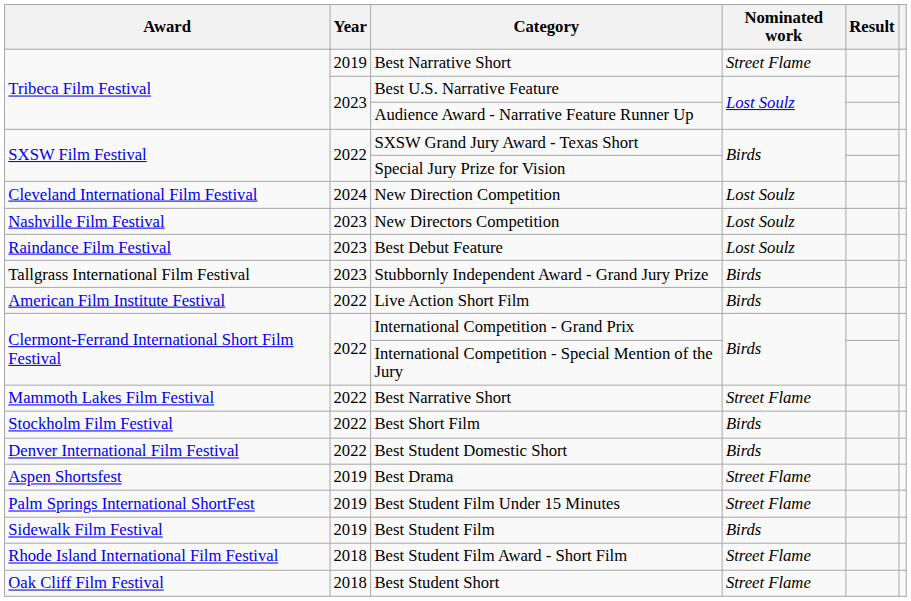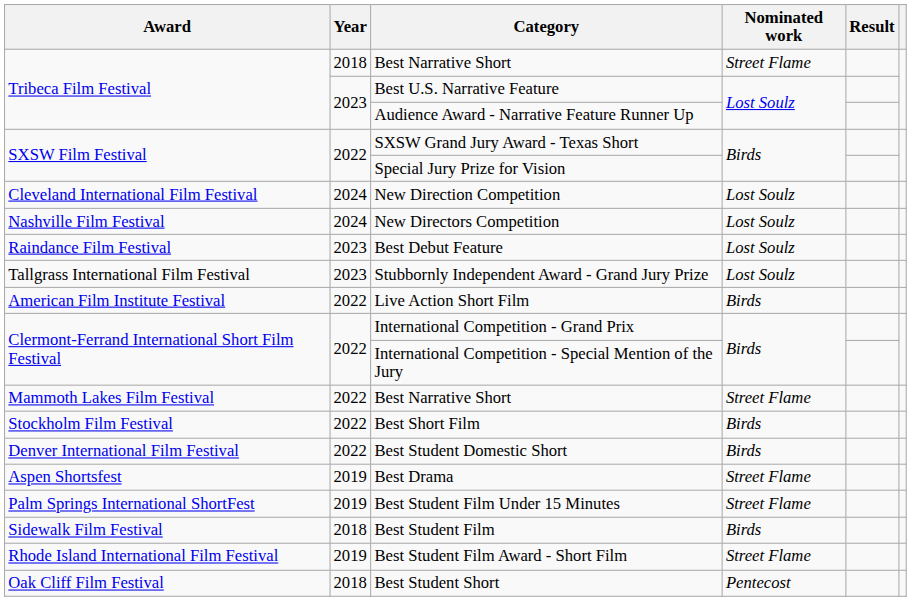 <table class="wikitable">
 <tr>
 <th>Award</th>
 <th>Year</th>
 <th>Category</th>
 <th>Nominated work</th>
 <th>Result</th>
 <th></th>
 </tr>
 <tr>
 <td rowspan="3"><a href='#'>Tribeca Film Festival</a></td>
-<td>2019</td>
+<td>2018</td>
 <td>Best Narrative Short</td>
 <td><em>Street Flame</em></td>
 <td></td>
 <td rowspan="3"></td>
 </tr>
 <tr>
 <td rowspan="2">2023</td>
 <td>Best U.S. Narrative Feature</td>
 <td rowspan="2"><a href='#'><em>Lost Soulz</em></a></td>
 <td></td>
 </tr>
 <tr>
 <td Audience Award - Narrative>Audience Award - Narrative Feature Runner Up</td>
 <td></td>
 </tr>
 <tr>
 <td rowspan="2"><a href='#'>SXSW Film Festival</a></td>
 <td rowspan="2">2022</td>
 <td>SXSW Grand Jury Award - Texas Short</td>
 <td rowspan="2"><em>Birds</em></td>
 <td></td>
 <td rowspan="2"><br></td>
 </tr>
 <tr>
 <td Special Jury Recognition - Vision>Special Jury Prize for Vision</td>
 <td></td>
 </tr>
 <tr>
 <td><a href='#'>Cleveland International Film Festival</a></td>
 <td>2024</td>
 <td>New Direction Competition</td>
 <td><em>Lost Soulz</em></td>
 <td></td>
 <td></td>
 </tr>
 <tr>
 <td><a href='#'>Nashville Film Festival</a></td>
-<td>2023</td>
+<td>2024</td>
 <td>New Directors Competition</td>
 <td><em>Lost Soulz</em></td>
 <td></td>
 <td></td>
 </tr>
 <tr>
 <td><a href='#'>Raindance Film Festival</a></td>
 <td>2023</td>
 <td>Best Debut Feature</td>
 <td><em>Lost Soulz</em></td>
 <td></td>
 <td></td>
 </tr>
 <tr>
 <td>Tallgrass International Film Festival</td>
 <td>2023</td>
 <td>Stubbornly Independent Award - Grand Jury Prize</td>
-<td><em>Birds</em></td>
+<td><em>Lost Soulz</em></td>
 <td></td>
 <td></td>
 </tr>
 <tr>
 <td><a href='#'>American Film Institute Festival</a></td>
 <td>2022</td>
 <td>Live Action Short Film</td>
 <td><em>Birds</em></td>
 <td></td>
 <td></td>
 </tr>
 <tr>
 <td rowspan="2"><a href='#'>Clermont-Ferrand International Short Film Festival</a></td>
 <td rowspan="2">2022</td>
 <td>International Competition - Grand Prix</td>
 <td rowspan="2"><em>Birds</em></td>
 <td></td>
 <td rowspan="2"></td>
 </tr>
 <tr>
 <td>International Competition - Special Mention of the Jury</td>
 <td></td>
 </tr>
 <tr>
 <td><a href='#'>Mammoth Lakes Film Festival</a></td>
 <td>2022</td>
 <td>Best Narrative Short</td>
 <td><em>Street Flame</em></td>
 <td></td>
 <td></td>
 </tr>
 <tr>
 <td><a href='#'>Stockholm Film Festival</a></td>
 <td>2022</td>
 <td>Best Short Film</td>
 <td><em>Birds</em></td>
 <td></td>
 <td></td>
 </tr>
 <tr>
 <td><a href='#'>Denver International Film Festival</a></td>
 <td>2022</td>
 <td>Best Student Domestic Short</td>
 <td><em>Birds</em></td>
 <td></td>
 <td></td>
 </tr>
 <tr>
 <td><a href='#'>Aspen Shortsfest</a></td>
 <td>2019</td>
 <td>Best Drama</td>
 <td><em>Street Flame</em></td>
 <td></td>
 <td></td>
 </tr>
 <tr>
 <td><a href='#'>Palm Springs International ShortFest</a></td>
 <td>2019</td>
 <td>Best Student Film Under 15 Minutes</td>
 <td><em>Street Flame</em></td>
 <td></td>
 <td></td>
 </tr>
 <tr>
 <td><a href='#'>Sidewalk Film Festival</a></td>
-<td>2019</td>
+<td>2018</td>
 <td>Best Student Film</td>
 <td><em>Birds</em></td>
 <td></td>
 <td></td>
 </tr>
 <tr>
 <td><a href='#'>Rhode Island International Film Festival</a></td>
-<td>2018</td>
+<td>2019</td>
 <td>Best Student Film Award - Short Film</td>
 <td><em>Street Flame</em></td>
 <td></td>
 <td></td>
 </tr>
 <tr>
 <td><a href='#'>Oak Cliff Film Festival</a></td>
 <td>2018</td>
 <td>Best Student Short</td>
-<td><em>Street Flame</em></td>
+<td><em>Pentecost</em></td>
 <td></td>
 <td></td>
 </tr>
 </table>
